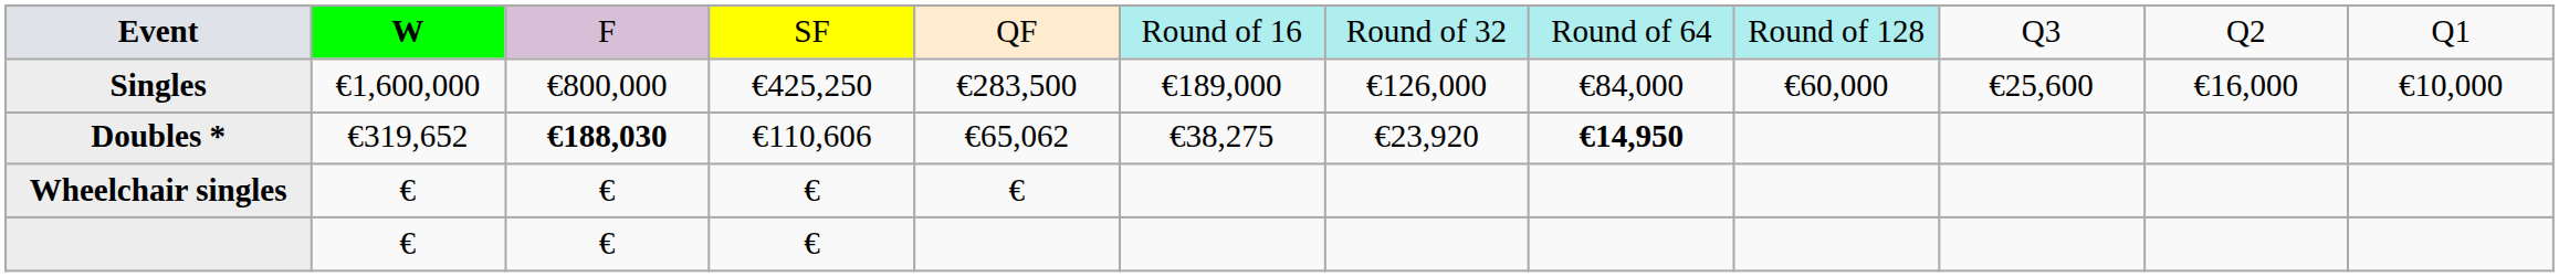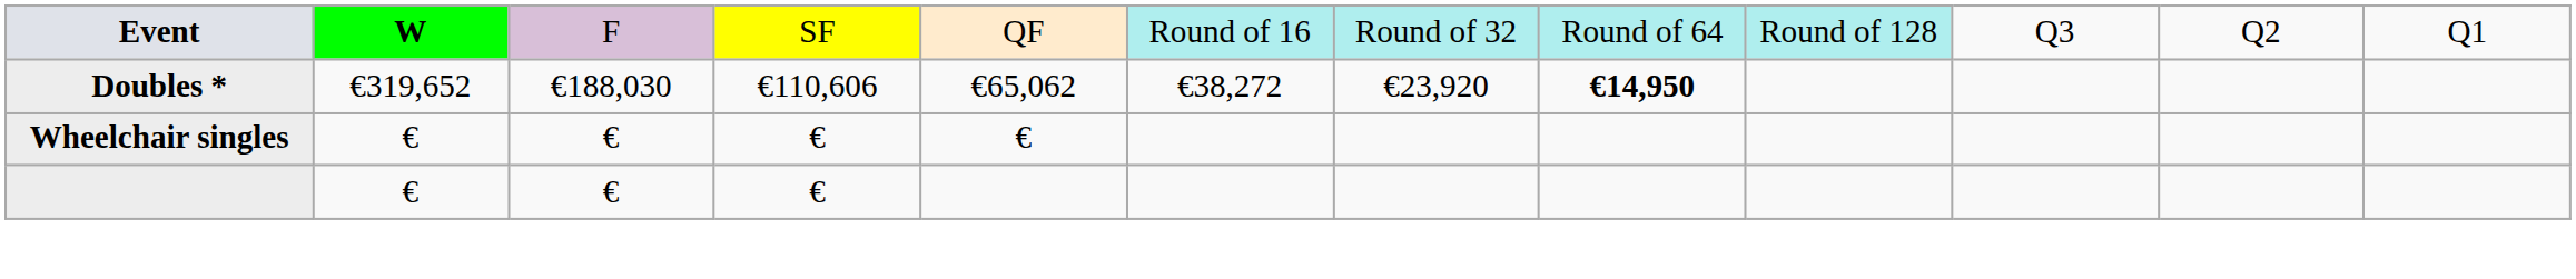 <table class=wikitable style=font-size:90%;text-align:center>
 <tr>
 <td width=130 bgcolor=#dfe2e9><strong>Event</strong></td>
 <td width=80 bgcolor=lime><strong>W</strong></td>
 <td width=85 bgcolor=#D8BFD8>F</td>
 <td width=85 bgcolor=#FFFF00>SF</td>
 <td width=85 bgcolor=#ffebcd>QF</td>
 <td width=85 bgcolor=#afeeee>Round of 16</td>
 <td width=85 bgcolor=#afeeee>Round of 32</td>
 <td width=85 bgcolor=#afeeee>Round of 64</td>
 <td width=85 bgcolor=#afeeee>Round of 128</td>
 <td width=85>Q3</td>
 <td width=85>Q2</td>
 <td width=85>Q1</td>
 </tr>
 <tr>
-<td style="background:#ededed;"><strong>Singles</strong></td>
-<td>€1,600,000</td>
-<td>€800,000</td>
-<td>€425,250</td>
-<td>€283,500</td>
-<td>€189,000</td>
-<td>€126,000</td>
-<td>€84,000</td>
-<td>€60,000</td>
-<td>€25,600</td>
-<td>€16,000</td>
-<td>€10,000</td>
-</tr>
-<tr>
 <td style="background:#ededed;"><strong>Doubles *</strong></td>
 <td>€319,652</td>
-<td><strong>€188,030</strong></td>
+<td>€188,030</td>
 <td>€110,606</td>
 <td>€65,062</td>
-<td>€38,275</td>
+<td>€38,272</td>
 <td>€23,920</td>
 <td><strong>€14,950</strong></td>
 <td></td>
 <td></td>
 <td></td>
 <td></td>
 </tr>
 <tr>
 <td style="background:#ededed;"><strong>Wheelchair singles</strong></td>
 <td>€</td>
 <td>€</td>
 <td>€</td>
 <td>€</td>
 <td></td>
 <td></td>
 <td></td>
 <td></td>
 <td></td>
 <td></td>
 <td></td>
 </tr>
 <tr>
 <td style="background:#ededed;"><strong></strong></td>
 <td>€</td>
 <td>€</td>
 <td>€</td>
 <td></td>
 <td></td>
 <td></td>
 <td></td>
 <td></td>
 <td></td>
 <td></td>
 <td></td>
 </tr>
 </table>
